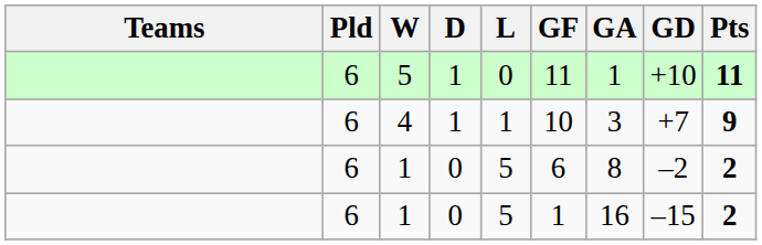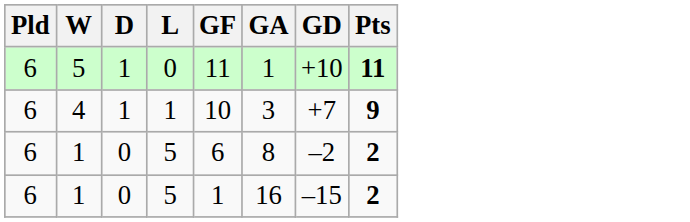 <table class="wikitable" style="text-align: center;">
 <tr>
-<th width=165>Teams</th>
 <th width=20>Pld</th>
 <th width=20>W</th>
 <th width=20>D</th>
 <th width=20>L</th>
 <th width=20>GF</th>
 <th width=20>GA</th>
 <th width=20>GD</th>
 <th width=20>Pts</th>
 </tr>
 <tr align=center style="background:#ccffcc;">
-<td style="text-align:left;"></td>
 <td>6</td>
 <td>5</td>
 <td>1</td>
 <td>0</td>
 <td>11</td>
 <td>1</td>
 <td>+10</td>
 <td><strong>11</strong></td>
 </tr>
 <tr align=center>
-<td style="text-align:left;"></td>
 <td>6</td>
 <td>4</td>
 <td>1</td>
 <td>1</td>
 <td>10</td>
 <td>3</td>
 <td>+7</td>
 <td><strong>9</strong></td>
 </tr>
 <tr align=center>
-<td style="text-align:left;"></td>
 <td>6</td>
 <td>1</td>
 <td>0</td>
 <td>5</td>
 <td>6</td>
 <td>8</td>
 <td>–2</td>
 <td><strong>2</strong></td>
 </tr>
 <tr align=center>
-<td style="text-align:left;"></td>
 <td>6</td>
 <td>1</td>
 <td>0</td>
 <td>5</td>
 <td>1</td>
 <td>16</td>
 <td>–15</td>
 <td><strong>2</strong></td>
 </tr>
 </table>
